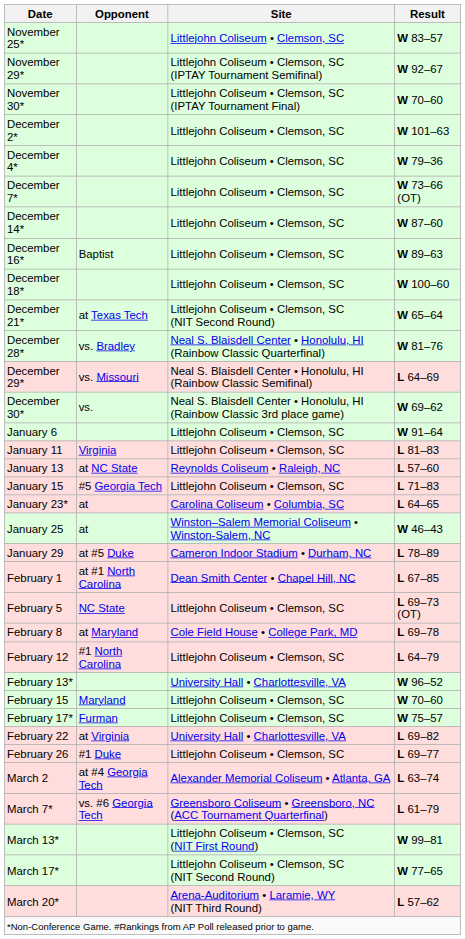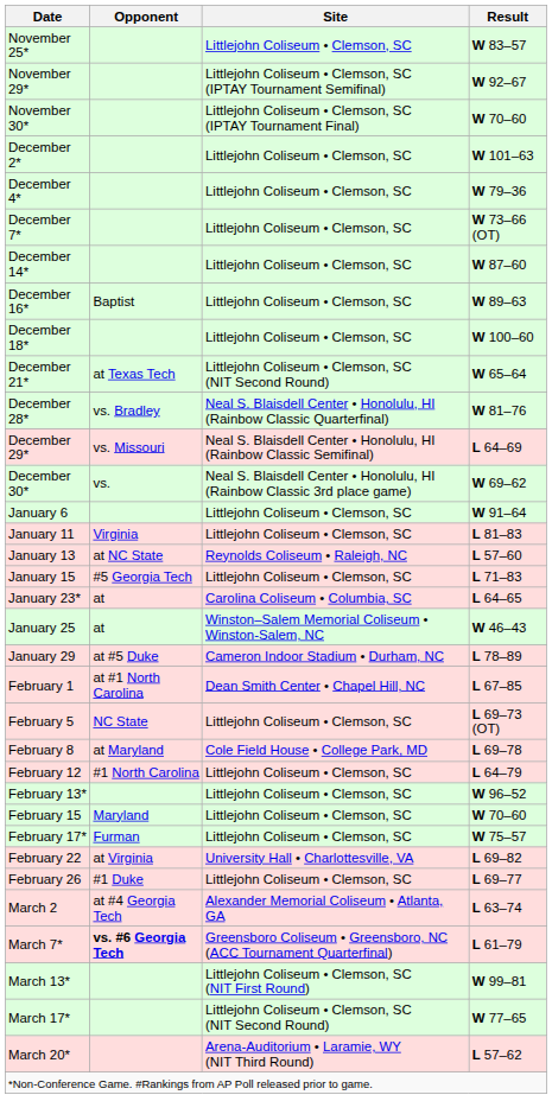 <table class="wikitable" style="font-size:95%;">
 <tr>
 <th>Date</th>
 <th>Opponent </th>
 <th>Site</th>
 <th>Result</th>
 </tr>
 <tr style="background: #ddffdd;">
 <td>November 25*</td>
 <td></td>
 <td><a href='#'>Littlejohn Coliseum</a> • <a href='#'>Clemson, SC</a></td>
 <td><strong>W</strong> 83–57</td>
 </tr>
 <tr style="background: #ddffdd;">
 <td>November 29*</td>
 <td></td>
 <td>Littlejohn Coliseum • Clemson, SC<br>(IPTAY Tournament Semifinal)</td>
 <td><strong>W</strong> 92–67</td>
 </tr>
 <tr style="background: #ddffdd;">
 <td>November 30*</td>
 <td></td>
 <td>Littlejohn Coliseum • Clemson, SC<br>(IPTAY Tournament Final)</td>
 <td><strong>W</strong> 70–60</td>
 </tr>
 <tr style="background: #ddffdd;">
 <td>December 2*</td>
 <td></td>
 <td>Littlejohn Coliseum • Clemson, SC</td>
 <td><strong>W</strong> 101–63</td>
 </tr>
 <tr style="background: #ddffdd;">
 <td>December 4*</td>
 <td></td>
 <td>Littlejohn Coliseum • Clemson, SC</td>
 <td><strong>W</strong> 79–36</td>
 </tr>
 <tr style="background: #ddffdd;">
 <td>December 7*</td>
 <td></td>
 <td>Littlejohn Coliseum • Clemson, SC</td>
 <td><strong>W</strong> 73–66 (OT)</td>
 </tr>
 <tr style="background: #ddffdd;">
 <td>December 14*</td>
 <td></td>
 <td>Littlejohn Coliseum • Clemson, SC</td>
 <td><strong>W</strong> 87–60</td>
 </tr>
 <tr style="background: #ddffdd;">
 <td>December 16*</td>
 <td>Baptist</td>
 <td>Littlejohn Coliseum • Clemson, SC</td>
 <td><strong>W</strong> 89–63</td>
 </tr>
 <tr style="background: #ddffdd;">
 <td>December 18*</td>
 <td></td>
 <td>Littlejohn Coliseum • Clemson, SC</td>
 <td><strong>W</strong> 100–60</td>
 </tr>
 <tr style="background: #ddffdd;">
 <td>December 21*</td>
 <td>at <a href='#'>Texas Tech</a></td>
 <td>Littlejohn Coliseum • Clemson, SC<br>(NIT Second Round)</td>
 <td><strong>W</strong> 65–64</td>
 </tr>
 <tr style="background: #ddffdd;">
 <td>December 28*</td>
 <td>vs. <a href='#'>Bradley</a></td>
 <td><a href='#'>Neal S. Blaisdell Center</a> • <a href='#'>Honolulu, HI</a><br>(Rainbow Classic Quarterfinal)</td>
 <td><strong>W</strong> 81–76</td>
 </tr>
 <tr style="background: #ffdddd;">
 <td>December 29*</td>
 <td>vs. <a href='#'>Missouri</a></td>
 <td>Neal S. Blaisdell Center • Honolulu, HI<br>(Rainbow Classic Semifinal)</td>
 <td><strong>L</strong> 64–69</td>
 </tr>
 <tr style="background: #ddffdd;">
 <td>December 30*</td>
 <td>vs. </td>
 <td>Neal S. Blaisdell Center • Honolulu, HI<br>(Rainbow Classic 3rd place game)</td>
 <td><strong>W</strong> 69–62</td>
 </tr>
 <tr style="background: #ddffdd;">
 <td>January 6</td>
 <td></td>
 <td>Littlejohn Coliseum • Clemson, SC</td>
 <td><strong>W</strong> 91–64</td>
 </tr>
 <tr style="background: #ffdddd;">
 <td>January 11</td>
 <td><a href='#'>Virginia</a></td>
 <td>Littlejohn Coliseum • Clemson, SC</td>
 <td><strong>L</strong> 81–83</td>
 </tr>
 <tr style="background: #ffdddd;">
 <td>January 13</td>
 <td>at <a href='#'>NC State</a></td>
 <td><a href='#'>Reynolds Coliseum</a> • <a href='#'>Raleigh, NC</a></td>
 <td><strong>L</strong> 57–60</td>
 </tr>
 <tr style="background: #ffdddd;">
 <td>January 15</td>
 <td>#5 <a href='#'>Georgia Tech</a></td>
 <td>Littlejohn Coliseum • Clemson, SC</td>
 <td><strong>L</strong> 71–83</td>
 </tr>
 <tr style="background: #ffdddd;">
 <td>January 23*</td>
 <td>at </td>
 <td><a href='#'>Carolina Coliseum</a> • <a href='#'>Columbia, SC</a></td>
 <td><strong>L</strong> 64–65</td>
 </tr>
 <tr style="background: #ddffdd;">
 <td>January 25</td>
 <td>at </td>
 <td><a href='#'>Winston–Salem Memorial Coliseum</a> • <a href='#'>Winston-Salem, NC</a></td>
 <td><strong>W</strong> 46–43</td>
 </tr>
 <tr style="background: #ffdddd;">
 <td>January 29</td>
 <td>at #5 <a href='#'>Duke</a></td>
 <td><a href='#'>Cameron Indoor Stadium</a> • <a href='#'>Durham, NC</a></td>
 <td><strong>L</strong> 78–89</td>
 </tr>
 <tr style="background: #ffdddd;">
 <td>February 1</td>
 <td>at #1 <a href='#'>North Carolina</a></td>
 <td><a href='#'>Dean Smith Center</a> • <a href='#'>Chapel Hill, NC</a></td>
 <td><strong>L</strong> 67–85</td>
 </tr>
 <tr style="background: #ffdddd;">
 <td>February 5</td>
 <td><a href='#'>NC State</a></td>
 <td>Littlejohn Coliseum • Clemson, SC</td>
 <td><strong>L</strong> 69–73 (OT)</td>
 </tr>
 <tr style="background: #ffdddd;">
 <td>February 8</td>
 <td>at <a href='#'>Maryland</a></td>
 <td><a href='#'>Cole Field House</a> • <a href='#'>College Park, MD</a></td>
 <td><strong>L</strong> 69–78</td>
 </tr>
 <tr style="background: #ffdddd;">
 <td>February 12</td>
 <td>#1 <a href='#'>North Carolina</a></td>
 <td>Littlejohn Coliseum • Clemson, SC</td>
 <td><strong>L</strong> 64–79</td>
 </tr>
 <tr style="background: #ddffdd;">
 <td>February 13*</td>
 <td></td>
-<td><a href='#'>University Hall</a> • <a href='#'>Charlottesville, VA</a></td>
+<td>Littlejohn Coliseum • Clemson, SC</td>
 <td><strong>W</strong> 96–52</td>
 </tr>
 <tr style="background: #ddffdd;">
 <td>February 15</td>
 <td><a href='#'>Maryland</a></td>
 <td>Littlejohn Coliseum • Clemson, SC</td>
 <td><strong>W</strong> 70–60</td>
 </tr>
 <tr style="background: #ddffdd;">
 <td>February 17*</td>
 <td><a href='#'>Furman</a></td>
 <td>Littlejohn Coliseum • Clemson, SC</td>
 <td><strong>W</strong> 75–57</td>
 </tr>
 <tr style="background: #ffdddd;">
 <td>February 22</td>
 <td>at <a href='#'>Virginia</a></td>
 <td><a href='#'>University Hall</a> • <a href='#'>Charlottesville, VA</a></td>
 <td><strong>L</strong> 69–82</td>
 </tr>
 <tr style="background: #ffdddd;">
 <td>February 26</td>
 <td>#1 <a href='#'>Duke</a></td>
 <td>Littlejohn Coliseum • Clemson, SC</td>
 <td><strong>L</strong> 69–77</td>
 </tr>
 <tr style="background: #ffdddd;">
 <td>March 2</td>
 <td>at #4 <a href='#'>Georgia Tech</a></td>
 <td><a href='#'>Alexander Memorial Coliseum</a> • <a href='#'>Atlanta, GA</a></td>
 <td><strong>L</strong> 63–74</td>
 </tr>
 <tr style="background: #ffdddd;">
 <td>March 7*</td>
-<td>vs. #6 <a href='#'>Georgia Tech</a></td>
+<td><strong>vs. #6 <a href='#'>Georgia Tech</a></strong></td>
 <td><a href='#'>Greensboro Coliseum</a> • <a href='#'>Greensboro, NC</a><br>(<a href='#'>ACC Tournament Quarterfinal</a>)</td>
 <td><strong>L</strong> 61–79</td>
 </tr>
 <tr style="background: #ddffdd;">
 <td>March 13*</td>
 <td></td>
 <td>Littlejohn Coliseum • Clemson, SC<br>(<a href='#'>NIT First Round</a>)</td>
 <td><strong>W</strong> 99–81</td>
 </tr>
 <tr style="background: #ddffdd;">
 <td>March 17*</td>
 <td></td>
 <td>Littlejohn Coliseum • Clemson, SC<br>(NIT Second Round)</td>
 <td><strong>W</strong> 77–65</td>
 </tr>
 <tr style="background: #ffdddd;">
 <td>March 20*</td>
 <td></td>
 <td><a href='#'>Arena-Auditorium</a> • <a href='#'>Laramie, WY</a><br>(NIT Third Round)</td>
 <td><strong>L</strong> 57–62</td>
 </tr>
 <tr style="background:#f9f9f9;">
 <td colspan=5><small>*Non-Conference Game. #Rankings from AP Poll released prior to game.</small></td>
 </tr>
 </table>
